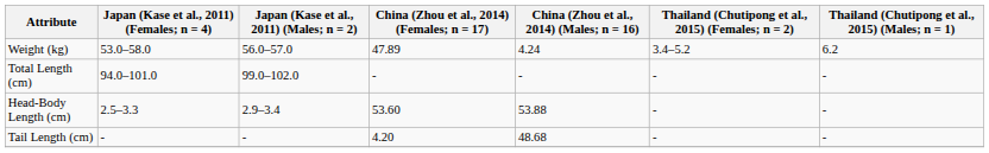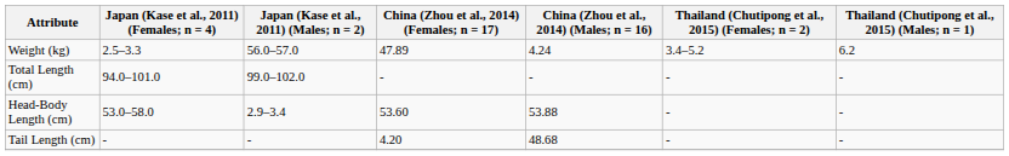 <table class="wikitable">
 <tr>
 <th>Attribute</th>
 <th>Japan (Kase et al., 2011) (Females; n = 4)</th>
 <th>Japan (Kase et al., 2011) (Males; n = 2)</th>
 <th>China (Zhou et al., 2014) (Females; n = 17)</th>
 <th>China (Zhou et al., 2014) (Males; n = 16)</th>
 <th>Thailand (Chutipong et al., 2015) (Females; n = 2)</th>
 <th>Thailand (Chutipong et al., 2015) (Males; n = 1)</th>
 </tr>
 <tr>
 <td>Weight (kg)</td>
-<td>53.0–58.0</td>
+<td>2.5–3.3</td>
 <td>56.0–57.0</td>
 <td>47.89</td>
 <td>4.24</td>
 <td>3.4–5.2</td>
 <td>6.2</td>
 </tr>
 <tr>
 <td>Total Length (cm)</td>
 <td>94.0–101.0</td>
 <td>99.0–102.0</td>
 <td>-</td>
 <td>-</td>
 <td>-</td>
 <td>-</td>
 </tr>
 <tr>
 <td>Head-Body Length (cm)</td>
-<td>2.5–3.3</td>
+<td>53.0–58.0</td>
 <td>2.9–3.4</td>
 <td>53.60</td>
 <td>53.88</td>
 <td>-</td>
 <td>-</td>
 </tr>
 <tr>
 <td>Tail Length (cm)</td>
 <td>-</td>
 <td>-</td>
 <td>4.20</td>
 <td>48.68</td>
 <td>-</td>
 <td>-</td>
 </tr>
 <tr>
 </tr>
 </table>
